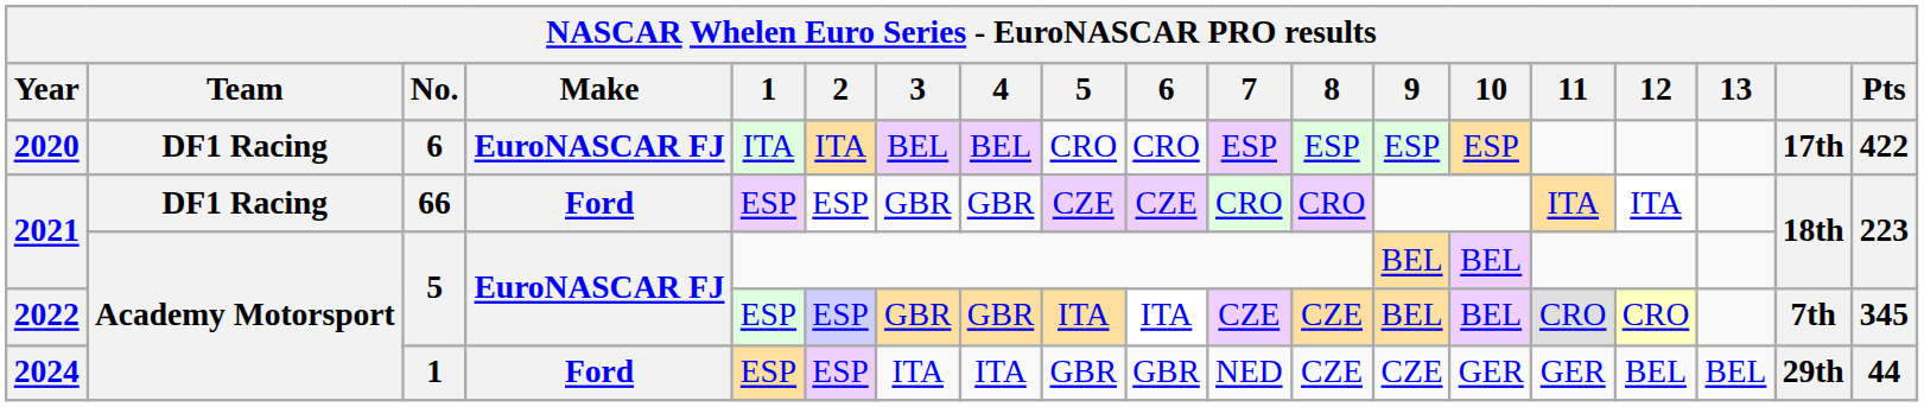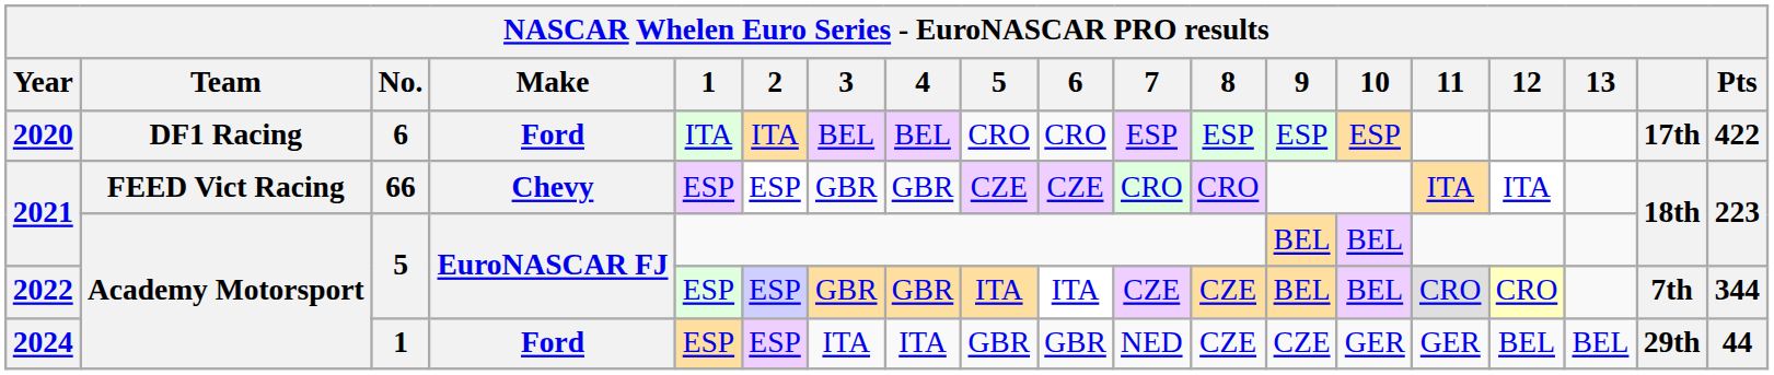 <table class="wikitable" style="text-align:center; font-size:75%">
 <tr>
 <th colspan=21><a href='#'>NASCAR</a> <a href='#'>Whelen Euro Series</a> - EuroNASCAR PRO results</th>
 </tr>
 <tr>
 <th>Year</th>
 <th>Team</th>
 <th>No.</th>
 <th>Make</th>
 <th>1</th>
 <th>2</th>
 <th>3</th>
 <th>4</th>
 <th>5</th>
 <th>6</th>
 <th>7</th>
 <th>8</th>
 <th>9</th>
 <th>10</th>
 <th>11</th>
 <th>12</th>
 <th>13</th>
 <th></th>
 <th>Pts</th>
 </tr>
 <tr>
 <th><a href='#'>2020</a></th>
 <th>DF1 Racing</th>
 <th>6</th>
-<th><a href='#'>EuroNASCAR FJ</a></th>
+<th><a href='#'>Ford</a></th>
 <td style="background:#DFFFDF;"><a href='#'>ITA</a><br></td>
 <td style="background:#FFDF9F;"><a href='#'>ITA</a><br></td>
 <td style="background:#EFCFFF;"><a href='#'>BEL</a><br></td>
 <td style="background:#EFCFFF;"><a href='#'>BEL</a><br></td>
 <td><a href='#'>CRO</a></td>
 <td><a href='#'>CRO</a></td>
 <td style="background:#EFCFFF;"><a href='#'>ESP</a><br></td>
 <td style="background:#DFFFDF;"><a href='#'>ESP</a><br></td>
 <td style="background:#DFFFDF;"><a href='#'>ESP</a><br></td>
 <td style="background:#FFDF9F;"><a href='#'>ESP</a><br></td>
 <td></td>
 <td></td>
 <td></td>
 <th>17th</th>
 <th>422</th>
 </tr>
 <tr>
 <th rowspan=2><a href='#'>2021</a></th>
-<th>DF1 Racing</th>
+<th>FEED Vict Racing</th>
 <th>66</th>
-<th><a href='#'>Ford</a></th>
+<th><a href='#'>Chevy</a></th>
 <td style="background-color:#EFCFFF"><a href='#'>ESP</a><br></td>
 <td style="background-color:#FFFFFF"><a href='#'>ESP</a><br></td>
 <td><a href='#'>GBR</a></td>
 <td><a href='#'>GBR</a></td>
 <td style="background-color:#EFCFFF"><a href='#'>CZE</a><br></td>
 <td style="background-color:#EFCFFF"><a href='#'>CZE</a><br></td>
 <td style="background-color:#DFFFDF"><a href='#'>CRO</a><br></td>
 <td style="background-color:#EFCFFF"><a href='#'>CRO</a><br></td>
 <td colspan=2></td>
 <td style="background-color:#FFDF9F"><a href='#'>ITA</a><br></td>
 <td style="background-color:#FFFFFF"><a href='#'>ITA</a><br></td>
 <td></td>
 <th rowspan=2>18th</th>
 <th rowspan=2>223</th>
 </tr>
 <tr>
 <th rowspan=3>Academy Motorsport</th>
 <th rowspan=2>5</th>
 <th rowspan=2><a href='#'>EuroNASCAR FJ</a></th>
 <td colspan=8></td>
 <td style="background-color:#FFDF9F"><a href='#'>BEL</a><br></td>
 <td style="background-color:#EFCFFF"><a href='#'>BEL</a><br></td>
 <td colspan=2></td>
 </tr>
 <tr>
 <th><a href='#'>2022</a></th>
 <td style="background-color:#DFFFDF"><a href='#'>ESP</a><br></td>
 <td style="background-color:#CFCFFF"><a href='#'>ESP</a><br></td>
 <td style="background-color:#FFDF9F"><a href='#'>GBR</a><br></td>
 <td style="background-color:#FFDF9F"><a href='#'>GBR</a><br></td>
 <td style="background-color:#FFDF9F"><a href='#'>ITA</a><br></td>
 <td style="background-color:#FFFFFF"><a href='#'>ITA</a><br></td>
 <td style="background-color:#EFCFFF"><a href='#'>CZE</a><br></td>
 <td style="background-color:#FFDF9F"><a href='#'>CZE</a><br></td>
 <td style="background-color:#FFDF9F"><a href='#'>BEL</a><br></td>
 <td style="background-color:#EFCFFF"><a href='#'>BEL</a><br></td>
 <td style="background-color:#DFDFDF"><a href='#'>CRO</a><br></td>
 <td style="background-color:#FFFFBF"><a href='#'>CRO</a><br></td>
 <td></td>
 <th>7th</th>
-<th>345</th>
+<th>344</th>
 </tr>
 <tr>
 <th><a href='#'>2024</a></th>
 <th>1</th>
 <th><a href='#'>Ford</a></th>
 <td style="background-color:#FFDF9F;"><a href='#'>ESP</a><br></td>
 <td style="background-color:#EFCFFF;"><a href='#'>ESP</a><br></td>
 <td><a href='#'>ITA</a></td>
 <td><a href='#'>ITA</a></td>
 <td><a href='#'>GBR</a></td>
 <td><a href='#'>GBR</a></td>
 <td><a href='#'>NED</a></td>
 <td><a href='#'>CZE</a></td>
 <td><a href='#'>CZE</a></td>
 <td><a href='#'>GER</a></td>
 <td><a href='#'>GER</a></td>
 <td><a href='#'>BEL</a></td>
 <td><a href='#'>BEL</a></td>
 <th>29th</th>
 <th>44</th>
 </tr>
 </table>
